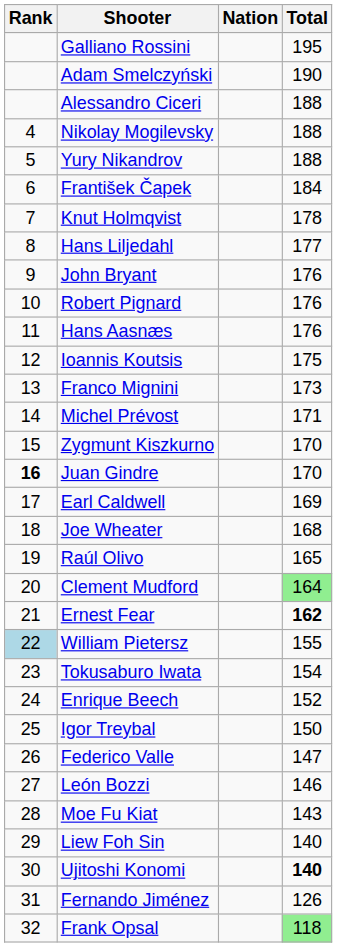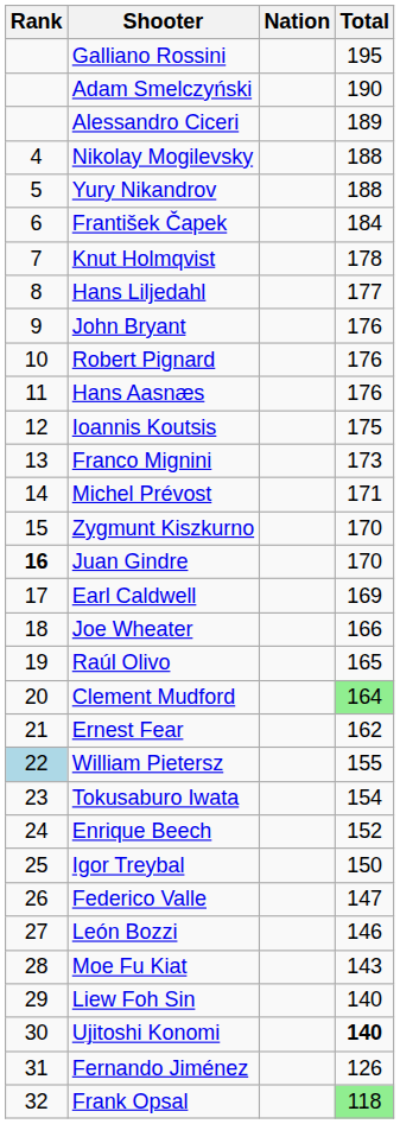 <table class="wikitable sortable" style="text-align:center">
 <tr>
 <th>Rank</th>
 <th>Shooter</th>
 <th>Nation</th>
 <th>Total</th>
 </tr>
 <tr>
 <td></td>
 <td align=left><a href='#'>Galliano Rossini</a></td>
 <td align=left></td>
 <td>195</td>
 </tr>
 <tr>
 <td></td>
 <td align=left><a href='#'>Adam Smelczyński</a></td>
 <td align=left></td>
 <td>190</td>
 </tr>
 <tr>
 <td></td>
 <td align=left><a href='#'>Alessandro Ciceri</a></td>
 <td align=left></td>
-<td>188</td>
+<td>189</td>
 </tr>
 <tr>
 <td>4</td>
 <td align=left><a href='#'>Nikolay Mogilevsky</a></td>
 <td align=left></td>
 <td>188</td>
 </tr>
 <tr>
 <td>5</td>
 <td align=left><a href='#'>Yury Nikandrov</a></td>
 <td align=left></td>
 <td>188</td>
 </tr>
 <tr>
 <td>6</td>
 <td align=left><a href='#'>František Čapek</a></td>
 <td align=left></td>
 <td>184</td>
 </tr>
 <tr>
 <td>7</td>
 <td align=left><a href='#'>Knut Holmqvist</a></td>
 <td align=left></td>
 <td>178</td>
 </tr>
 <tr>
 <td>8</td>
 <td align=left><a href='#'>Hans Liljedahl</a></td>
 <td align=left></td>
 <td>177</td>
 </tr>
 <tr>
 <td>9</td>
 <td align=left><a href='#'>John Bryant</a></td>
 <td align=left></td>
 <td>176</td>
 </tr>
 <tr>
 <td>10</td>
 <td align=left><a href='#'>Robert Pignard</a></td>
 <td align=left></td>
 <td>176</td>
 </tr>
 <tr>
 <td>11</td>
 <td align=left><a href='#'>Hans Aasnæs</a></td>
 <td align=left></td>
 <td>176</td>
 </tr>
 <tr>
 <td>12</td>
 <td align=left><a href='#'>Ioannis Koutsis</a></td>
 <td align=left></td>
 <td>175</td>
 </tr>
 <tr>
 <td>13</td>
 <td align=left><a href='#'>Franco Mignini</a></td>
 <td align=left></td>
 <td>173</td>
 </tr>
 <tr>
 <td>14</td>
 <td align=left><a href='#'>Michel Prévost</a></td>
 <td align=left></td>
 <td>171</td>
 </tr>
 <tr>
 <td>15</td>
 <td align=left><a href='#'>Zygmunt Kiszkurno</a></td>
 <td align=left></td>
 <td>170</td>
 </tr>
 <tr>
 <td><strong>16</strong></td>
 <td align=left><a href='#'>Juan Gindre</a></td>
 <td align=left></td>
 <td>170</td>
 </tr>
 <tr>
 <td>17</td>
 <td align=left><a href='#'>Earl Caldwell</a></td>
 <td align=left></td>
 <td>169</td>
 </tr>
 <tr>
 <td>18</td>
 <td align=left><a href='#'>Joe Wheater</a></td>
 <td align=left></td>
-<td>168</td>
+<td>166</td>
 </tr>
 <tr>
 <td>19</td>
 <td align=left><a href='#'>Raúl Olivo</a></td>
 <td align=left></td>
 <td>165</td>
 </tr>
 <tr>
 <td>20</td>
 <td align=left><a href='#'>Clement Mudford</a></td>
 <td align=left></td>
 <td style="background: lightgreen;">164</td>
 </tr>
 <tr>
 <td>21</td>
 <td align=left><a href='#'>Ernest Fear</a></td>
 <td align=left></td>
-<td><strong>162</strong></td>
+<td>162</td>
 </tr>
 <tr>
 <td style="background: lightblue;">22</td>
 <td align=left><a href='#'>William Pietersz</a></td>
 <td align=left></td>
 <td>155</td>
 </tr>
 <tr>
 <td>23</td>
 <td align=left><a href='#'>Tokusaburo Iwata</a></td>
 <td align=left></td>
 <td>154</td>
 </tr>
 <tr>
 <td>24</td>
 <td align=left><a href='#'>Enrique Beech</a></td>
 <td align=left></td>
 <td>152</td>
 </tr>
 <tr>
 <td>25</td>
 <td align=left><a href='#'>Igor Treybal</a></td>
 <td align=left></td>
 <td>150</td>
 </tr>
 <tr>
 <td>26</td>
 <td align=left><a href='#'>Federico Valle</a></td>
 <td align=left></td>
 <td>147</td>
 </tr>
 <tr>
 <td>27</td>
 <td align=left><a href='#'>León Bozzi</a></td>
 <td align=left></td>
 <td>146</td>
 </tr>
 <tr>
 <td>28</td>
 <td align=left><a href='#'>Moe Fu Kiat</a></td>
 <td align=left></td>
 <td>143</td>
 </tr>
 <tr>
 <td>29</td>
 <td align=left><a href='#'>Liew Foh Sin</a></td>
 <td align=left></td>
 <td>140</td>
 </tr>
 <tr>
 <td>30</td>
 <td align=left><a href='#'>Ujitoshi Konomi</a></td>
 <td align=left></td>
 <td><strong>140</strong></td>
 </tr>
 <tr>
 <td>31</td>
 <td align=left><a href='#'>Fernando Jiménez</a></td>
 <td align=left></td>
 <td>126</td>
 </tr>
 <tr>
 <td>32</td>
 <td align=left><a href='#'>Frank Opsal</a></td>
 <td align=left></td>
 <td style="background: lightgreen;">118</td>
 </tr>
 </table>
